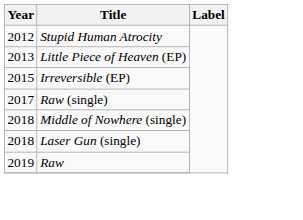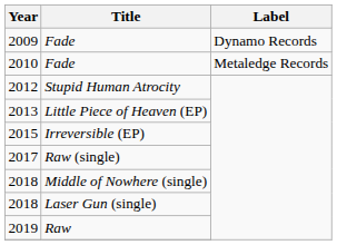 <table class="wikitable" border="1">
 <tr>
 <th>Year</th>
 <th>Title</th>
 <th>Label</th>
+</tr>
+<tr>
+<td>2009</td>
+<td><em>Fade</em></td>
+<td>Dynamo Records</td>
+</tr>
+<tr>
+<td>2010</td>
+<td><em>Fade</em></td>
+<td>Metaledge Records</td>
 </tr>
 <tr>
 <td>2012</td>
 <td><em>Stupid Human Atrocity</em></td>
 </tr>
 <tr>
 <td>2013</td>
 <td><em>Little Piece of Heaven</em> (EP)</td>
 </tr>
 <tr>
 <td>2015</td>
 <td><em>Irreversible</em> (EP)</td>
 </tr>
 <tr>
 <td>2017</td>
 <td><em>Raw</em> (single)</td>
 </tr>
 <tr>
 <td>2018</td>
 <td><em>Middle of Nowhere</em> (single)</td>
 </tr>
 <tr>
 <td>2018</td>
 <td><em>Laser Gun</em> (single)</td>
 </tr>
 <tr>
 <td>2019</td>
 <td><em>Raw</em></td>
 </tr>
 <tr>
 </tr>
 </table>
